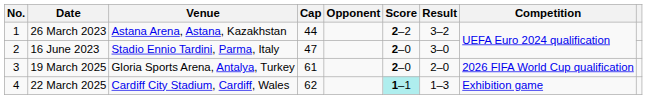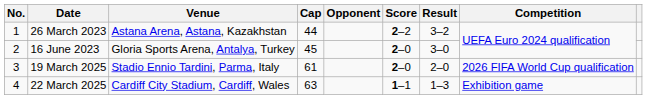 <table class="wikitable sortable">
 <tr>
 <th scope="col">No.</th>
 <th scope="col">Date</th>
 <th scope="col">Venue</th>
 <th scope="col">Cap</th>
 <th scope="col">Opponent</th>
 <th scope="col">Score</th>
 <th scope="col">Result</th>
 <th scope="col">Competition</th>
 <th class="unsortable" scope="col"></th>
 </tr>
 <tr>
 <td style="text-align: center;">1</td>
 <td>26 March 2023</td>
 <td><a href='#'>Astana Arena</a>, <a href='#'>Astana</a>, Kazakhstan</td>
 <td style="text-align: center;">44</td>
 <td></td>
 <td style="text-align: center;"><strong>2</strong>–2</td>
 <td style="text-align: center;">3–2</td>
 <td rowspan=2><a href='#'>UEFA Euro 2024 qualification</a></td>
 <td style="text-align: center;"></td>
 </tr>
 <tr>
 <td style="text-align: center;">2</td>
 <td>16 June 2023</td>
-<td><a href='#'>Stadio Ennio Tardini</a>, <a href='#'>Parma</a>, Italy</td>
-<td style="text-align: center;">47</td>
+<td>Gloria Sports Arena, <a href='#'>Antalya</a>, Turkey</td>
+<td style="text-align: center;">45</td>
 <td></td>
 <td style="text-align: center;"><strong>2</strong>–0</td>
 <td style="text-align: center;">3–0</td>
 <td style="text-align: center;"></td>
 </tr>
 <tr>
 <td style="text-align: center;">3</td>
 <td>19 March 2025</td>
-<td>Gloria Sports Arena, <a href='#'>Antalya</a>, Turkey</td>
+<td><a href='#'>Stadio Ennio Tardini</a>, <a href='#'>Parma</a>, Italy</td>
 <td style="text-align: center;">61</td>
 <td></td>
 <td style="text-align: center;"><strong>2</strong>–0</td>
 <td style="text-align: center;">2–0</td>
 <td><a href='#'>2026 FIFA World Cup qualification</a></td>
 <td style="text-align: center;"></td>
 </tr>
 <tr>
 <td style="text-align: center;">4</td>
 <td>22 March 2025</td>
 <td><a href='#'>Cardiff City Stadium</a>, <a href='#'>Cardiff</a>, Wales</td>
-<td style="text-align: center;">62</td>
+<td style="text-align: center;">63</td>
 <td></td>
-<td style="background: paleturquoise; text-align: center;"><strong>1</strong>–1</td>
+<td style="text-align: center;"><strong>1</strong>–1</td>
 <td style="text-align: center;">1–3</td>
 <td><a href='#'>Exhibition game</a></td>
 <td style="text-align: center;"></td>
 </tr>
 </table>
